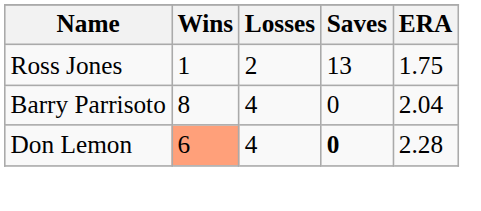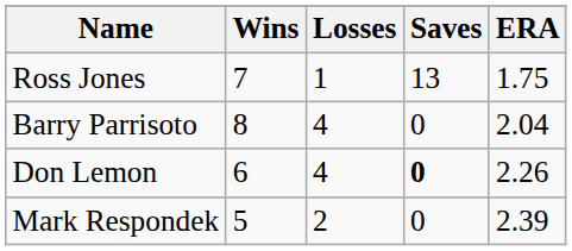 <table class="wikitable">
 <tr>
 </tr>
 <tr>
 <th>Name</th>
 <th>Wins</th>
 <th>Losses</th>
 <th>Saves</th>
 <th>ERA</th>
 </tr>
 <tr>
 <td>Ross Jones</td>
+<td>7</td>
 <td>1</td>
-<td>2</td>
 <td>13</td>
 <td>1.75</td>
 </tr>
 <tr>
 <td>Barry Parrisoto</td>
 <td>8</td>
 <td>4</td>
 <td>0</td>
 <td>2.04</td>
 </tr>
 <tr>
 <td>Don Lemon</td>
-<td style="background: lightsalmon;">6</td>
+<td>6</td>
 <td>4</td>
 <td><strong>0</strong></td>
-<td>2.28</td>
+<td>2.26</td>
+</tr>
+<tr>
+<td>Mark Respondek</td>
+<td>5</td>
+<td>2</td>
+<td>0</td>
+<td>2.39</td>
 </tr>
 </table>
